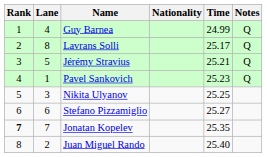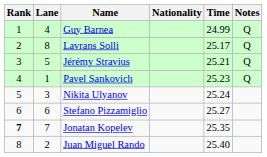 <table class="wikitable sortable" style="text-align:center">
 <tr>
 <th>Rank</th>
 <th>Lane</th>
 <th>Name</th>
 <th>Nationality</th>
 <th>Time</th>
 <th>Notes</th>
 </tr>
 <tr bgcolor=ccffcc>
 <td>1</td>
 <td>4</td>
 <td align=left><a href='#'>Guy Barnea</a></td>
 <td align=left></td>
 <td>24.99</td>
 <td>Q</td>
 </tr>
 <tr bgcolor=ccffcc>
 <td>2</td>
 <td>8</td>
 <td align=left><a href='#'>Lavrans Solli</a></td>
 <td align=left></td>
 <td>25.17</td>
 <td>Q</td>
 </tr>
 <tr bgcolor=ccffcc>
 <td>3</td>
 <td>5</td>
 <td align=left><a href='#'>Jérémy Stravius</a></td>
 <td align=left></td>
 <td>25.21</td>
 <td>Q</td>
 </tr>
 <tr bgcolor=ccffcc>
 <td>4</td>
 <td>1</td>
 <td align=left><a href='#'>Pavel Sankovich</a></td>
 <td align=left></td>
 <td>25.23</td>
 <td>Q</td>
 </tr>
 <tr>
 <td>5</td>
 <td>3</td>
 <td align=left><a href='#'>Nikita Ulyanov</a></td>
 <td align=left></td>
-<td>25.25</td>
+<td>25.24</td>
 <td></td>
 </tr>
 <tr>
 <td>6</td>
 <td>6</td>
 <td align=left><a href='#'>Stefano Pizzamiglio</a></td>
 <td align=left></td>
 <td>25.27</td>
 <td></td>
 </tr>
 <tr>
 <td><strong>7</strong></td>
 <td>7</td>
 <td align=left><a href='#'>Jonatan Kopelev</a></td>
 <td align=left></td>
 <td>25.35</td>
 <td></td>
 </tr>
 <tr>
 <td>8</td>
 <td>2</td>
 <td align=left><a href='#'>Juan Miguel Rando</a></td>
 <td align=left></td>
 <td>25.40</td>
 <td></td>
 </tr>
 </table>
